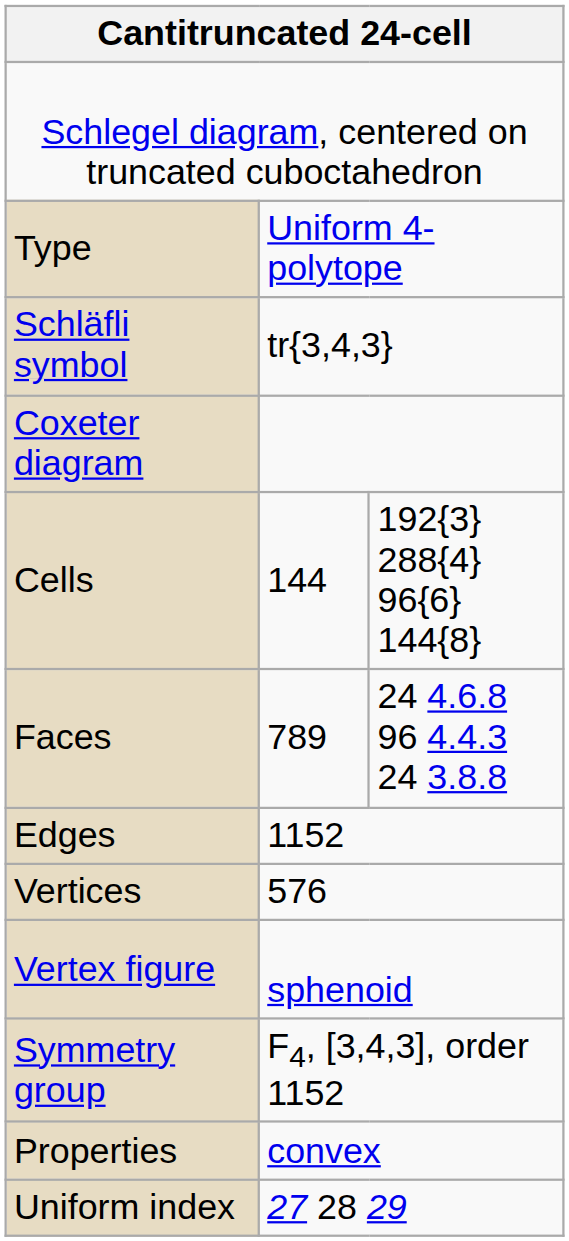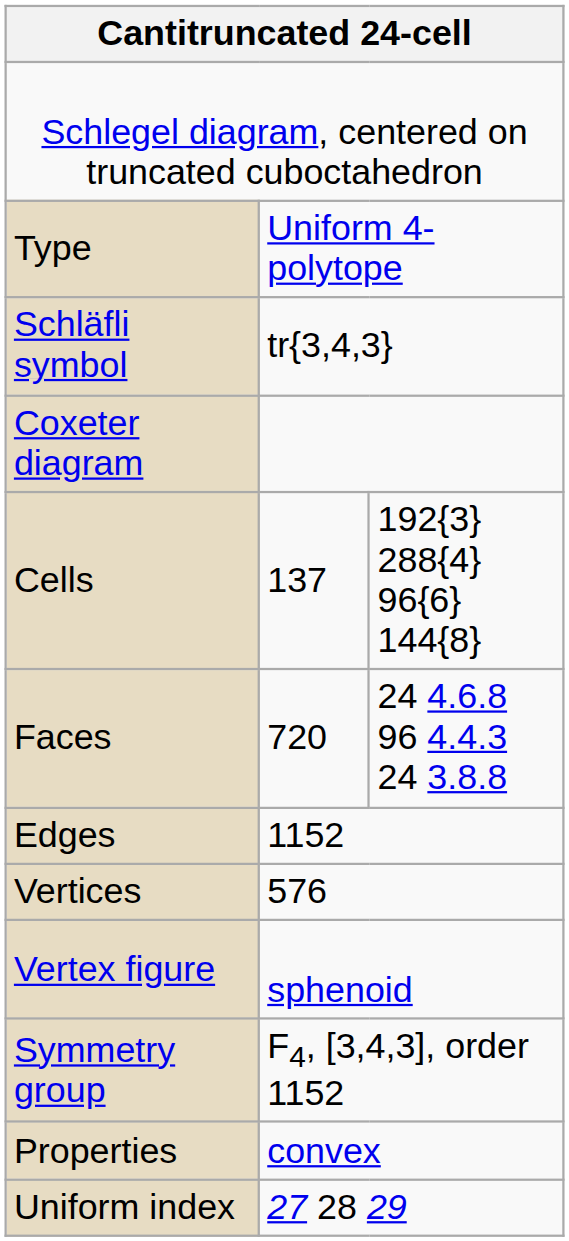 <table class="wikitable" style="float:right; margin-left:8px; width:250px">
 <tr>
 <th bgcolor=#e7dcc3 colspan=3>Cantitruncated 24-cell</th>
 </tr>
 <tr>
 <td colspan=3 align=center><br><a href='#'>Schlegel diagram</a>, centered on truncated cuboctahedron</td>
 </tr>
 <tr>
 <td bgcolor=#e7dcc3>Type</td>
 <td colspan=2><a href='#'>Uniform 4-polytope</a></td>
 </tr>
 <tr>
 <td bgcolor=#e7dcc3><a href='#'>Schläfli symbol</a></td>
 <td colspan=2>tr{3,4,3}</td>
 </tr>
 <tr>
 <td bgcolor=#e7dcc3><a href='#'>Coxeter diagram</a></td>
 <td colspan=2></td>
 </tr>
 <tr>
 <td bgcolor=#e7dcc3>Cells</td>
-<td>144</td>
+<td>137</td>
 <td>192{3}<br>288{4}<br>96{6}<br>144{8}</td>
 </tr>
 <tr>
 <td bgcolor=#e7dcc3>Faces</td>
-<td>789</td>
+<td>720</td>
 <td>24 <a href='#'>4.6.8</a> <br>96 <a href='#'>4.4.3</a> <br>24 <a href='#'>3.8.8</a> </td>
 </tr>
 <tr>
 <td bgcolor=#e7dcc3>Edges</td>
 <td colspan=2>1152</td>
 </tr>
 <tr>
 <td bgcolor=#e7dcc3>Vertices</td>
 <td colspan=2>576</td>
 </tr>
 <tr>
 <td bgcolor=#e7dcc3><a href='#'>Vertex figure</a></td>
 <td colspan=2><br><a href='#'>sphenoid</a></td>
 </tr>
 <tr>
 <td bgcolor=#e7dcc3><a href='#'>Symmetry group</a></td>
 <td colspan=2>F<sub>4</sub>, [3,4,3], order 1152</td>
 </tr>
 <tr>
 <td bgcolor=#e7dcc3>Properties</td>
 <td colspan=2><a href='#'>convex</a></td>
 </tr>
 <tr>
 <td bgcolor=#e7dcc3>Uniform index</td>
 <td colspan=2><em><a href='#'>27</a></em> 28 <em><a href='#'>29</a></em></td>
 </tr>
 </table>
